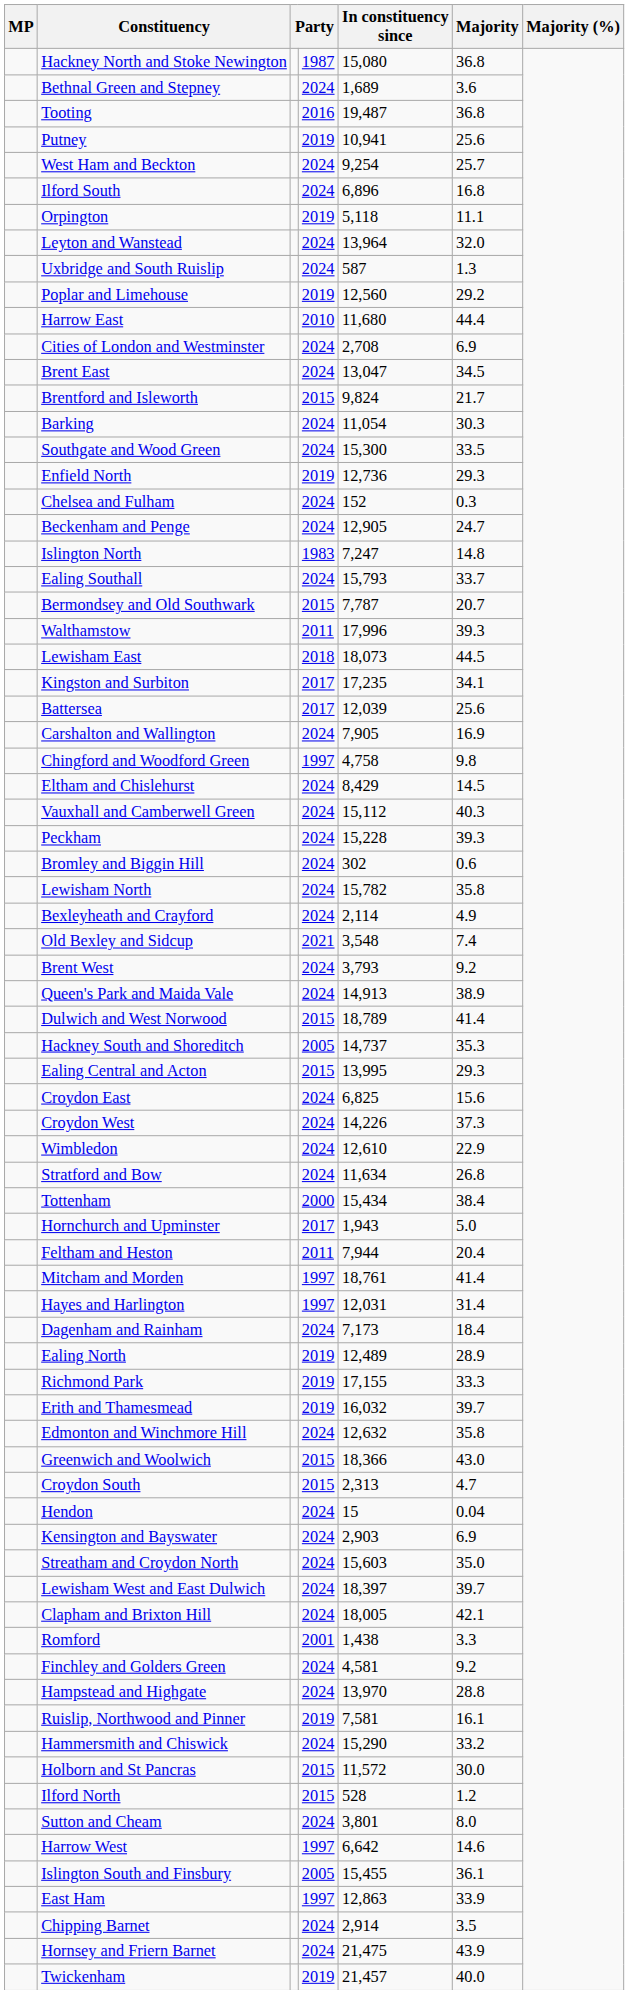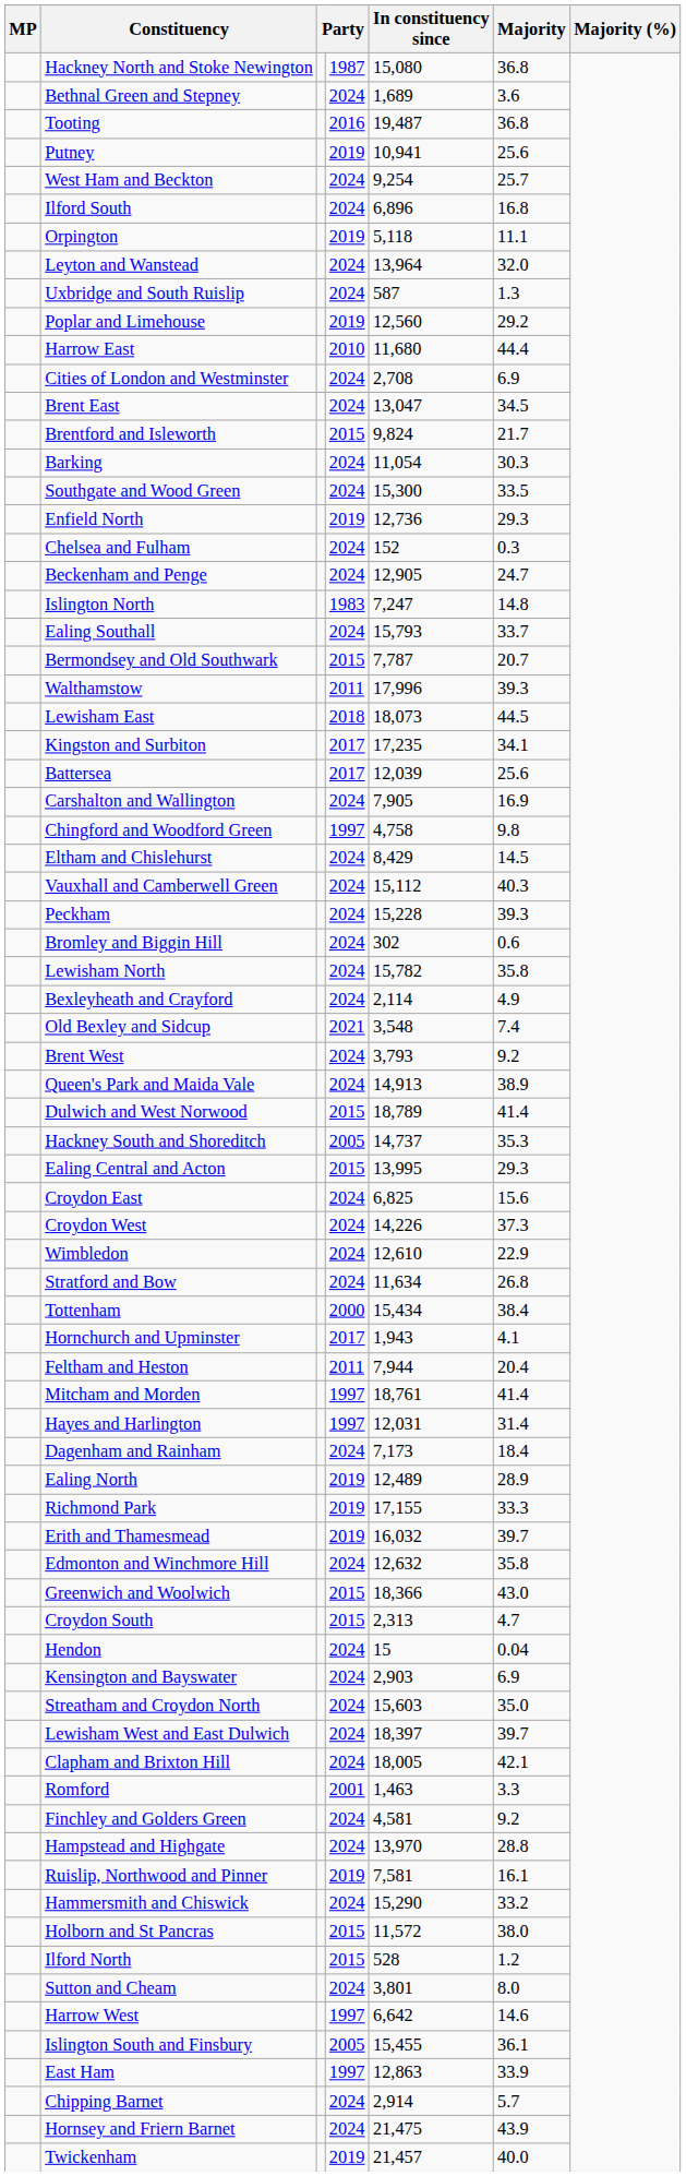 <table class="wikitable sortable">
 <tr>
 <th>MP</th>
 <th>Constituency</th>
 <th colspan="2">Party</th>
 <th>In constituency<br>since</th>
 <th>Majority</th>
 <th>Majority (%)</th>
 </tr>
 <tr>
 <td></td>
 <td><a href='#'>Hackney North and Stoke Newington</a></td>
 <td></td>
 <td><a href='#'>1987</a></td>
 <td>15,080</td>
 <td>36.8</td>
 </tr>
 <tr>
 <td></td>
 <td><a href='#'>Bethnal Green and Stepney</a></td>
 <td></td>
 <td><a href='#'>2024</a></td>
 <td>1,689</td>
 <td>3.6</td>
 </tr>
 <tr>
 <td></td>
 <td><a href='#'>Tooting</a></td>
 <td></td>
 <td><a href='#'>2016</a></td>
 <td>19,487</td>
 <td>36.8</td>
 </tr>
 <tr>
 <td></td>
 <td><a href='#'>Putney</a></td>
 <td></td>
 <td><a href='#'>2019</a></td>
 <td>10,941</td>
 <td>25.6</td>
 </tr>
 <tr>
 <td></td>
 <td><a href='#'>West Ham and Beckton</a></td>
 <td></td>
 <td><a href='#'>2024</a></td>
 <td>9,254</td>
 <td>25.7</td>
 </tr>
 <tr>
 <td></td>
 <td><a href='#'>Ilford South</a></td>
 <td></td>
 <td><a href='#'>2024</a></td>
 <td>6,896</td>
 <td>16.8</td>
 </tr>
 <tr>
 <td></td>
 <td><a href='#'>Orpington</a></td>
 <td></td>
 <td><a href='#'>2019</a></td>
 <td>5,118</td>
 <td>11.1</td>
 </tr>
 <tr>
 <td></td>
 <td><a href='#'>Leyton and Wanstead</a></td>
 <td></td>
 <td><a href='#'>2024</a></td>
 <td>13,964</td>
 <td>32.0</td>
 </tr>
 <tr>
 <td></td>
 <td><a href='#'>Uxbridge and South Ruislip</a></td>
 <td></td>
 <td><a href='#'>2024</a></td>
 <td>587</td>
 <td>1.3</td>
 </tr>
 <tr>
 <td></td>
 <td><a href='#'>Poplar and Limehouse</a></td>
 <td></td>
 <td><a href='#'>2019</a></td>
 <td>12,560</td>
 <td>29.2</td>
 </tr>
 <tr>
 <td></td>
 <td><a href='#'>Harrow East</a></td>
 <td></td>
 <td><a href='#'>2010</a></td>
 <td>11,680</td>
 <td>44.4</td>
 </tr>
 <tr>
 <td></td>
 <td><a href='#'>Cities of London and Westminster</a></td>
 <td></td>
 <td><a href='#'>2024</a></td>
 <td>2,708</td>
 <td>6.9</td>
 </tr>
 <tr>
 <td></td>
 <td><a href='#'>Brent East</a></td>
 <td></td>
 <td><a href='#'>2024</a></td>
 <td>13,047</td>
 <td>34.5</td>
 </tr>
 <tr>
 <td></td>
 <td><a href='#'>Brentford and Isleworth</a></td>
 <td></td>
 <td><a href='#'>2015</a></td>
 <td>9,824</td>
 <td>21.7</td>
 </tr>
 <tr>
 <td></td>
 <td><a href='#'>Barking</a></td>
 <td></td>
 <td><a href='#'>2024</a></td>
 <td>11,054</td>
 <td>30.3</td>
 </tr>
 <tr>
 <td></td>
 <td><a href='#'>Southgate and Wood Green</a></td>
 <td></td>
 <td><a href='#'>2024</a></td>
 <td>15,300</td>
 <td>33.5</td>
 </tr>
 <tr>
 <td></td>
 <td><a href='#'>Enfield North</a></td>
 <td></td>
 <td><a href='#'>2019</a></td>
 <td>12,736</td>
 <td>29.3</td>
 </tr>
 <tr>
 <td></td>
 <td><a href='#'>Chelsea and Fulham</a></td>
 <td></td>
 <td><a href='#'>2024</a></td>
 <td>152</td>
 <td>0.3</td>
 </tr>
 <tr>
 <td></td>
 <td><a href='#'>Beckenham and Penge</a></td>
 <td></td>
 <td><a href='#'>2024</a></td>
 <td>12,905</td>
 <td>24.7</td>
 </tr>
 <tr>
 <td></td>
 <td><a href='#'>Islington North</a></td>
 <td></td>
 <td><a href='#'>1983</a></td>
 <td>7,247</td>
 <td>14.8</td>
 </tr>
 <tr>
 <td></td>
 <td><a href='#'>Ealing Southall</a></td>
 <td></td>
 <td><a href='#'>2024</a></td>
 <td>15,793</td>
 <td>33.7</td>
 </tr>
 <tr>
 <td></td>
 <td><a href='#'>Bermondsey and Old Southwark</a></td>
 <td></td>
 <td><a href='#'>2015</a></td>
 <td>7,787</td>
 <td>20.7</td>
 </tr>
 <tr>
 <td></td>
 <td><a href='#'>Walthamstow</a></td>
 <td></td>
 <td><a href='#'>2011</a></td>
 <td>17,996</td>
 <td>39.3</td>
 </tr>
 <tr>
 <td></td>
 <td><a href='#'>Lewisham East</a></td>
 <td></td>
 <td><a href='#'>2018</a></td>
 <td>18,073</td>
 <td>44.5</td>
 </tr>
 <tr>
 <td></td>
 <td><a href='#'>Kingston and Surbiton</a></td>
 <td></td>
 <td><a href='#'>2017</a></td>
 <td>17,235</td>
 <td>34.1</td>
 </tr>
 <tr>
 <td></td>
 <td><a href='#'>Battersea</a></td>
 <td></td>
 <td><a href='#'>2017</a></td>
 <td>12,039</td>
 <td>25.6</td>
 </tr>
 <tr>
 <td></td>
 <td><a href='#'>Carshalton and Wallington</a></td>
 <td></td>
 <td><a href='#'>2024</a></td>
 <td>7,905</td>
 <td>16.9</td>
 </tr>
 <tr>
 <td></td>
 <td><a href='#'>Chingford and Woodford Green</a></td>
 <td></td>
 <td><a href='#'>1997</a></td>
 <td>4,758</td>
 <td>9.8</td>
 </tr>
 <tr>
 <td></td>
 <td><a href='#'>Eltham and Chislehurst</a></td>
 <td></td>
 <td><a href='#'>2024</a></td>
 <td>8,429</td>
 <td>14.5</td>
 </tr>
 <tr>
 <td></td>
 <td><a href='#'>Vauxhall and Camberwell Green</a></td>
 <td></td>
 <td><a href='#'>2024</a></td>
 <td>15,112</td>
 <td>40.3</td>
 </tr>
 <tr>
 <td></td>
 <td><a href='#'>Peckham</a></td>
 <td></td>
 <td><a href='#'>2024</a></td>
 <td>15,228</td>
 <td>39.3</td>
 </tr>
 <tr>
 <td></td>
 <td><a href='#'>Bromley and Biggin Hill</a></td>
 <td></td>
 <td><a href='#'>2024</a></td>
 <td>302</td>
 <td>0.6</td>
 </tr>
 <tr>
 <td></td>
 <td><a href='#'>Lewisham North</a></td>
 <td></td>
 <td><a href='#'>2024</a></td>
 <td>15,782</td>
 <td>35.8</td>
 </tr>
 <tr>
 <td></td>
 <td><a href='#'>Bexleyheath and Crayford</a></td>
 <td></td>
 <td><a href='#'>2024</a></td>
 <td>2,114</td>
 <td>4.9</td>
 </tr>
 <tr>
 <td></td>
 <td><a href='#'>Old Bexley and Sidcup</a></td>
 <td></td>
 <td><a href='#'>2021</a></td>
 <td>3,548</td>
 <td>7.4</td>
 </tr>
 <tr>
 <td></td>
 <td><a href='#'>Brent West</a></td>
 <td></td>
 <td><a href='#'>2024</a></td>
 <td>3,793</td>
 <td>9.2</td>
 </tr>
 <tr>
 <td></td>
 <td><a href='#'>Queen's Park and Maida Vale</a></td>
 <td></td>
 <td><a href='#'>2024</a></td>
 <td>14,913</td>
 <td>38.9</td>
 </tr>
 <tr>
 <td></td>
 <td><a href='#'>Dulwich and West Norwood</a></td>
 <td></td>
 <td><a href='#'>2015</a></td>
 <td>18,789</td>
 <td>41.4</td>
 </tr>
 <tr>
 <td></td>
 <td><a href='#'>Hackney South and Shoreditch</a></td>
 <td></td>
 <td><a href='#'>2005</a></td>
 <td>14,737</td>
 <td>35.3</td>
 </tr>
 <tr>
 <td></td>
 <td><a href='#'>Ealing Central and Acton</a></td>
 <td></td>
 <td><a href='#'>2015</a></td>
 <td>13,995</td>
 <td>29.3</td>
 </tr>
 <tr>
 <td></td>
 <td><a href='#'>Croydon East</a></td>
 <td></td>
 <td><a href='#'>2024</a></td>
 <td>6,825</td>
 <td>15.6</td>
 </tr>
 <tr>
 <td></td>
 <td><a href='#'>Croydon West</a></td>
 <td></td>
 <td><a href='#'>2024</a></td>
 <td>14,226</td>
 <td>37.3</td>
 </tr>
 <tr>
 <td></td>
 <td><a href='#'>Wimbledon</a></td>
 <td></td>
 <td><a href='#'>2024</a></td>
 <td>12,610</td>
 <td>22.9</td>
 </tr>
 <tr>
 <td></td>
 <td><a href='#'>Stratford and Bow</a></td>
 <td></td>
 <td><a href='#'>2024</a></td>
 <td>11,634</td>
 <td>26.8</td>
 </tr>
 <tr>
 <td></td>
 <td><a href='#'>Tottenham</a></td>
 <td></td>
 <td><a href='#'>2000</a></td>
 <td>15,434</td>
 <td>38.4</td>
 </tr>
 <tr>
 <td></td>
 <td><a href='#'>Hornchurch and Upminster</a></td>
 <td></td>
 <td><a href='#'>2017</a></td>
 <td>1,943</td>
-<td>5.0</td>
+<td>4.1</td>
 </tr>
 <tr>
 <td></td>
 <td><a href='#'>Feltham and Heston</a></td>
 <td></td>
 <td><a href='#'>2011</a></td>
 <td>7,944</td>
 <td>20.4</td>
 </tr>
 <tr>
 <td></td>
 <td><a href='#'>Mitcham and Morden</a></td>
 <td></td>
 <td><a href='#'>1997</a></td>
 <td>18,761</td>
 <td>41.4</td>
 </tr>
 <tr>
 <td></td>
 <td><a href='#'>Hayes and Harlington</a></td>
 <td></td>
 <td><a href='#'>1997</a></td>
 <td>12,031</td>
 <td>31.4</td>
 </tr>
 <tr>
 <td></td>
 <td><a href='#'>Dagenham and Rainham</a></td>
 <td></td>
 <td><a href='#'>2024</a></td>
 <td>7,173</td>
 <td>18.4</td>
 </tr>
 <tr>
 <td></td>
 <td><a href='#'>Ealing North</a></td>
 <td></td>
 <td><a href='#'>2019</a></td>
 <td>12,489</td>
 <td>28.9</td>
 </tr>
 <tr>
 <td></td>
 <td><a href='#'>Richmond Park</a></td>
 <td></td>
 <td><a href='#'>2019</a></td>
 <td>17,155</td>
 <td>33.3</td>
 </tr>
 <tr>
 <td></td>
 <td><a href='#'>Erith and Thamesmead</a></td>
 <td></td>
 <td><a href='#'>2019</a></td>
 <td>16,032</td>
 <td>39.7</td>
 </tr>
 <tr>
 <td></td>
 <td><a href='#'>Edmonton and Winchmore Hill</a></td>
 <td></td>
 <td><a href='#'>2024</a></td>
 <td>12,632</td>
 <td>35.8</td>
 </tr>
 <tr>
 <td></td>
 <td><a href='#'>Greenwich and Woolwich</a></td>
 <td></td>
 <td><a href='#'>2015</a></td>
 <td>18,366</td>
 <td>43.0</td>
 </tr>
 <tr>
 <td></td>
 <td><a href='#'>Croydon South</a></td>
 <td></td>
 <td><a href='#'>2015</a></td>
 <td>2,313</td>
 <td>4.7</td>
 </tr>
 <tr>
 <td></td>
 <td><a href='#'>Hendon</a></td>
 <td></td>
 <td><a href='#'>2024</a></td>
 <td>15</td>
 <td>0.04</td>
 </tr>
 <tr>
 <td></td>
 <td><a href='#'>Kensington and Bayswater</a></td>
 <td></td>
 <td><a href='#'>2024</a></td>
 <td>2,903</td>
 <td>6.9</td>
 </tr>
 <tr>
 <td></td>
 <td><a href='#'>Streatham and Croydon North</a></td>
 <td></td>
 <td><a href='#'>2024</a></td>
 <td>15,603</td>
 <td>35.0</td>
 </tr>
 <tr>
 <td></td>
 <td><a href='#'>Lewisham West and East Dulwich</a></td>
 <td></td>
 <td><a href='#'>2024</a></td>
 <td>18,397</td>
 <td>39.7</td>
 </tr>
 <tr>
 <td></td>
 <td><a href='#'>Clapham and Brixton Hill</a></td>
 <td></td>
 <td><a href='#'>2024</a></td>
 <td>18,005</td>
 <td>42.1</td>
 </tr>
 <tr>
 <td></td>
 <td><a href='#'>Romford</a></td>
 <td></td>
 <td><a href='#'>2001</a></td>
-<td>1,438</td>
+<td>1,463</td>
 <td>3.3</td>
 </tr>
 <tr>
 <td></td>
 <td><a href='#'>Finchley and Golders Green</a></td>
 <td></td>
 <td><a href='#'>2024</a></td>
 <td>4,581</td>
 <td>9.2</td>
 </tr>
 <tr>
 <td></td>
 <td><a href='#'>Hampstead and Highgate</a></td>
 <td></td>
 <td><a href='#'>2024</a></td>
 <td>13,970</td>
 <td>28.8</td>
 </tr>
 <tr>
 <td></td>
 <td><a href='#'>Ruislip, Northwood and Pinner</a></td>
 <td></td>
 <td><a href='#'>2019</a></td>
 <td>7,581</td>
 <td>16.1</td>
 </tr>
 <tr>
 <td></td>
 <td><a href='#'>Hammersmith and Chiswick</a></td>
 <td></td>
 <td><a href='#'>2024</a></td>
 <td>15,290</td>
 <td>33.2</td>
 </tr>
 <tr>
 <td></td>
 <td><a href='#'>Holborn and St Pancras</a></td>
 <td></td>
 <td><a href='#'>2015</a></td>
 <td>11,572</td>
-<td>30.0</td>
+<td>38.0</td>
 </tr>
 <tr>
 <td></td>
 <td><a href='#'>Ilford North</a></td>
 <td></td>
 <td><a href='#'>2015</a></td>
 <td>528</td>
 <td>1.2</td>
 </tr>
 <tr>
 <td></td>
 <td><a href='#'>Sutton and Cheam</a></td>
 <td></td>
 <td><a href='#'>2024</a></td>
 <td>3,801</td>
 <td>8.0</td>
 </tr>
 <tr>
 <td></td>
 <td><a href='#'>Harrow West</a></td>
 <td></td>
 <td><a href='#'>1997</a></td>
 <td>6,642</td>
 <td>14.6</td>
 </tr>
 <tr>
 <td></td>
 <td><a href='#'>Islington South and Finsbury</a></td>
 <td></td>
 <td><a href='#'>2005</a></td>
 <td>15,455</td>
 <td>36.1</td>
 </tr>
 <tr>
 <td></td>
 <td><a href='#'>East Ham</a></td>
 <td></td>
 <td><a href='#'>1997</a></td>
 <td>12,863</td>
 <td>33.9</td>
 </tr>
 <tr>
 <td></td>
 <td><a href='#'>Chipping Barnet</a></td>
 <td></td>
 <td><a href='#'>2024</a></td>
 <td>2,914</td>
-<td>3.5</td>
+<td>5.7</td>
 </tr>
 <tr>
 <td></td>
 <td><a href='#'>Hornsey and Friern Barnet</a></td>
 <td></td>
 <td><a href='#'>2024</a></td>
 <td>21,475</td>
 <td>43.9</td>
 </tr>
 <tr>
 <td></td>
 <td><a href='#'>Twickenham</a></td>
 <td></td>
 <td><a href='#'>2019</a></td>
 <td>21,457</td>
 <td>40.0</td>
 </tr>
 </table>
